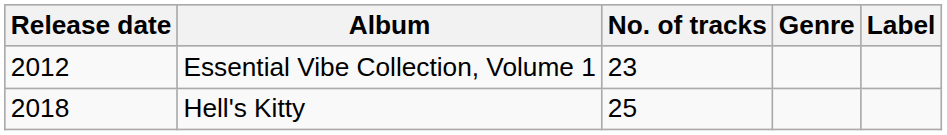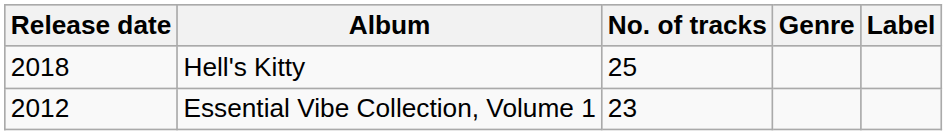 <table class="wikitable">
 <tr>
 <th>Release date</th>
 <th>Album</th>
 <th>No. of tracks</th>
 <th>Genre</th>
 <th>Label</th>
 </tr>
 <tr>
+<td>2018</td>
+<td>Hell's Kitty</td>
+<td>25</td>
+<td></td>
+<td></td>
+</tr>
+<tr>
 <td>2012</td>
 <td>Essential Vibe Collection, Volume 1</td>
 <td>23</td>
 <td></td>
 <td></td>
 </tr>
-<tr>
-<td>2018</td>
-<td>Hell's Kitty</td>
-<td>25</td>
-<td></td>
-<td></td>
-</tr>
 </table>
